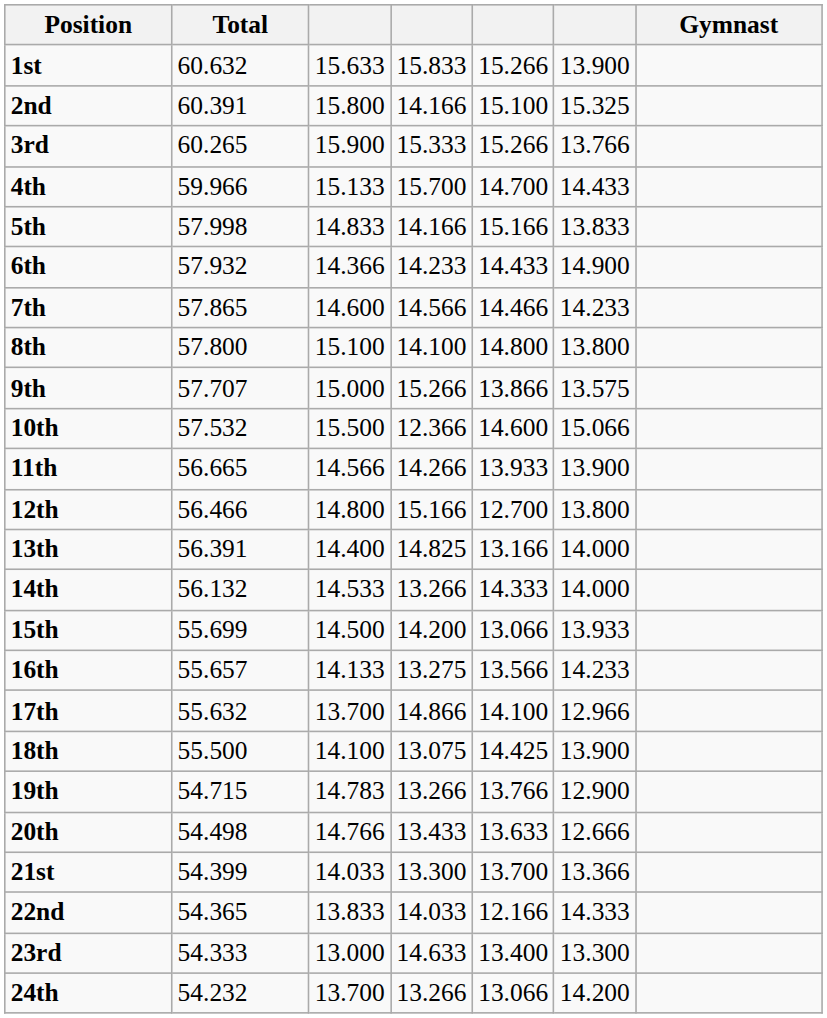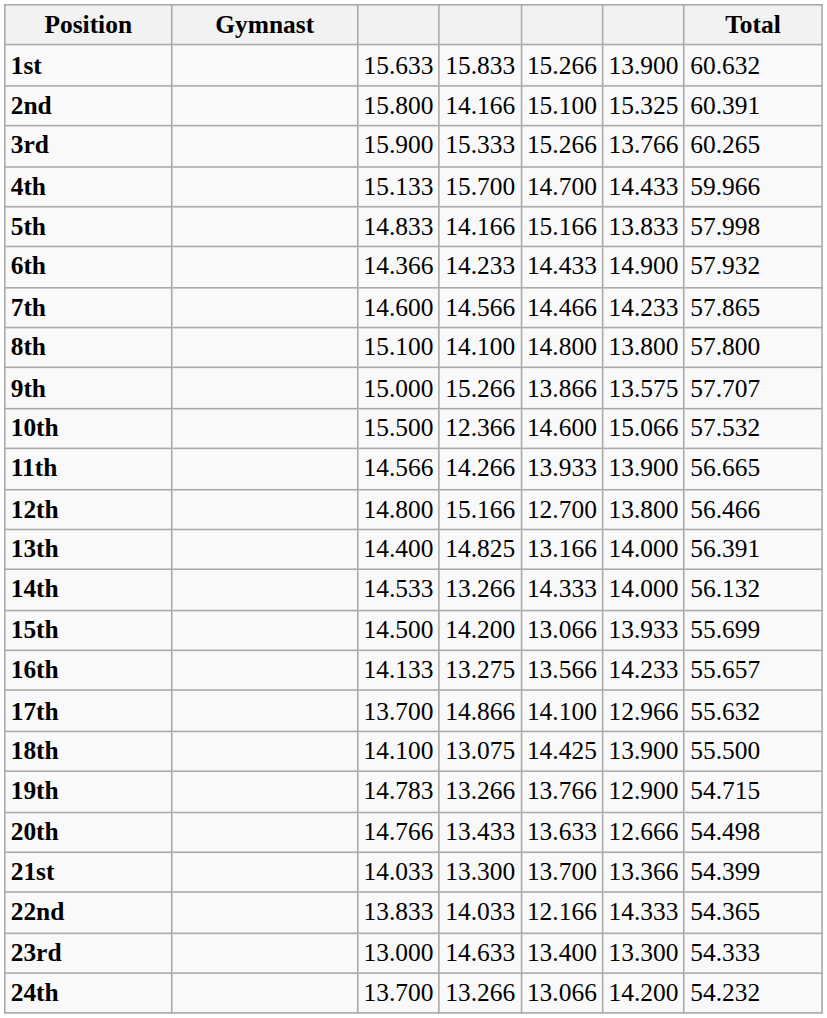 <table class="wikitable sortable" style="text-align:left;">
 <tr>
 <th>Position</th>
-<th>Total</th>
+<th>Gymnast</th>
 <th width="10%"></th>
 <th width="10%"></th>
 <th width="10%"></th>
 <th width="10%"></th>
-<th>Gymnast</th>
+<th>Total</th>
 </tr>
 <tr>
 <td><strong>1st</strong></td>
-<td>60.632</td>
+<td></td>
 <td>15.633</td>
 <td>15.833</td>
 <td>15.266</td>
 <td>13.900</td>
-<td></td>
+<td>60.632</td>
 </tr>
 <tr>
 <td><strong>2nd</strong></td>
-<td>60.391</td>
+<td></td>
 <td>15.800</td>
 <td>14.166</td>
 <td>15.100</td>
 <td>15.325</td>
-<td></td>
+<td>60.391</td>
 </tr>
 <tr>
 <td><strong>3rd</strong></td>
-<td>60.265</td>
+<td></td>
 <td>15.900</td>
 <td>15.333</td>
 <td>15.266</td>
 <td>13.766</td>
-<td></td>
+<td>60.265</td>
 </tr>
 <tr>
 <td><strong>4th</strong></td>
-<td>59.966</td>
+<td></td>
 <td>15.133</td>
 <td>15.700</td>
 <td>14.700</td>
 <td>14.433</td>
-<td></td>
+<td>59.966</td>
 </tr>
 <tr>
 <td><strong>5th</strong></td>
-<td>57.998</td>
+<td></td>
 <td>14.833</td>
 <td>14.166</td>
 <td>15.166</td>
 <td>13.833</td>
-<td></td>
+<td>57.998</td>
 </tr>
 <tr>
 <td><strong>6th</strong></td>
-<td>57.932</td>
+<td></td>
 <td>14.366</td>
 <td>14.233</td>
 <td>14.433</td>
 <td>14.900</td>
-<td></td>
+<td>57.932</td>
 </tr>
 <tr>
 <td><strong>7th</strong></td>
-<td>57.865</td>
+<td></td>
 <td>14.600</td>
 <td>14.566</td>
 <td>14.466</td>
 <td>14.233</td>
-<td></td>
+<td>57.865</td>
 </tr>
 <tr>
 <td><strong>8th</strong></td>
-<td>57.800</td>
+<td></td>
 <td>15.100</td>
 <td>14.100</td>
 <td>14.800</td>
 <td>13.800</td>
-<td></td>
+<td>57.800</td>
 </tr>
 <tr>
 <td><strong>9th</strong></td>
-<td>57.707</td>
+<td></td>
 <td>15.000</td>
 <td>15.266</td>
 <td>13.866</td>
 <td>13.575</td>
-<td></td>
+<td>57.707</td>
 </tr>
 <tr>
 <td><strong>10th</strong></td>
-<td>57.532</td>
+<td></td>
 <td>15.500</td>
 <td>12.366</td>
 <td>14.600</td>
 <td>15.066</td>
-<td></td>
+<td>57.532</td>
 </tr>
 <tr>
 <td><strong>11th</strong></td>
-<td>56.665</td>
+<td></td>
 <td>14.566</td>
 <td>14.266</td>
 <td>13.933</td>
 <td>13.900</td>
-<td></td>
+<td>56.665</td>
 </tr>
 <tr>
 <td><strong>12th</strong></td>
-<td>56.466</td>
+<td></td>
 <td>14.800</td>
 <td>15.166</td>
 <td>12.700</td>
 <td>13.800</td>
-<td></td>
+<td>56.466</td>
 </tr>
 <tr>
 <td><strong>13th</strong></td>
-<td>56.391</td>
+<td></td>
 <td>14.400</td>
 <td>14.825</td>
 <td>13.166</td>
 <td>14.000</td>
-<td></td>
+<td>56.391</td>
 </tr>
 <tr>
 <td><strong>14th</strong></td>
-<td>56.132</td>
+<td></td>
 <td>14.533</td>
 <td>13.266</td>
 <td>14.333</td>
 <td>14.000</td>
-<td></td>
+<td>56.132</td>
 </tr>
 <tr>
 <td><strong>15th</strong></td>
-<td>55.699</td>
+<td></td>
 <td>14.500</td>
 <td>14.200</td>
 <td>13.066</td>
 <td>13.933</td>
-<td></td>
+<td>55.699</td>
 </tr>
 <tr>
 <td><strong>16th</strong></td>
-<td>55.657</td>
+<td></td>
 <td>14.133</td>
 <td>13.275</td>
 <td>13.566</td>
 <td>14.233</td>
-<td></td>
+<td>55.657</td>
 </tr>
 <tr>
 <td><strong>17th</strong></td>
-<td>55.632</td>
+<td></td>
 <td>13.700</td>
 <td>14.866</td>
 <td>14.100</td>
 <td>12.966</td>
-<td></td>
+<td>55.632</td>
 </tr>
 <tr>
 <td><strong>18th</strong></td>
-<td>55.500</td>
+<td></td>
 <td>14.100</td>
 <td>13.075</td>
 <td>14.425</td>
 <td>13.900</td>
-<td></td>
+<td>55.500</td>
 </tr>
 <tr>
 <td><strong>19th</strong></td>
-<td>54.715</td>
+<td></td>
 <td>14.783</td>
 <td>13.266</td>
 <td>13.766</td>
 <td>12.900</td>
-<td></td>
+<td>54.715</td>
 </tr>
 <tr>
 <td><strong>20th</strong></td>
-<td>54.498</td>
+<td></td>
 <td>14.766</td>
 <td>13.433</td>
 <td>13.633</td>
 <td>12.666</td>
-<td></td>
+<td>54.498</td>
 </tr>
 <tr>
 <td><strong>21st</strong></td>
-<td>54.399</td>
+<td></td>
 <td>14.033</td>
 <td>13.300</td>
 <td>13.700</td>
 <td>13.366</td>
-<td></td>
+<td>54.399</td>
 </tr>
 <tr>
 <td><strong>22nd</strong></td>
-<td>54.365</td>
+<td></td>
 <td>13.833</td>
 <td>14.033</td>
 <td>12.166</td>
 <td>14.333</td>
-<td></td>
+<td>54.365</td>
 </tr>
 <tr>
 <td><strong>23rd</strong></td>
-<td>54.333</td>
+<td></td>
 <td>13.000</td>
 <td>14.633</td>
 <td>13.400</td>
 <td>13.300</td>
-<td></td>
+<td>54.333</td>
 </tr>
 <tr>
 <td><strong>24th</strong></td>
-<td>54.232</td>
+<td></td>
 <td>13.700</td>
 <td>13.266</td>
 <td>13.066</td>
 <td>14.200</td>
-<td></td>
+<td>54.232</td>
 </tr>
 </table>
